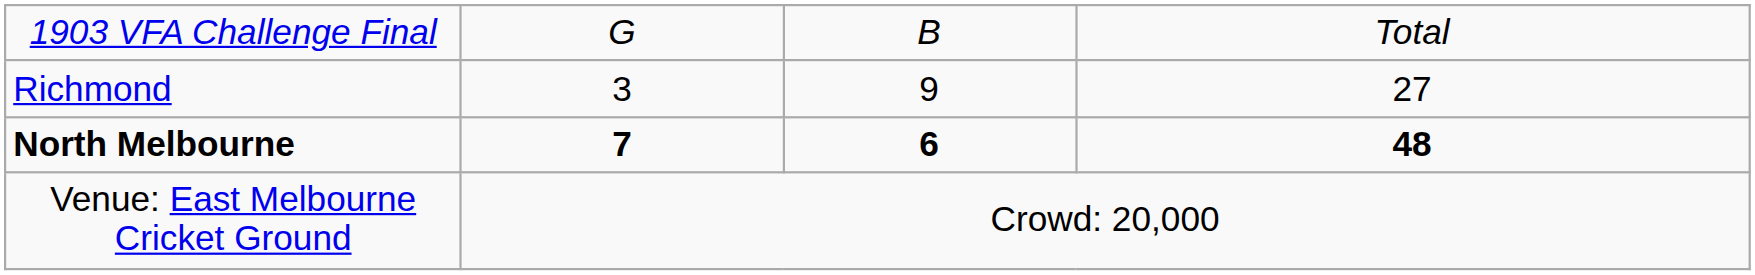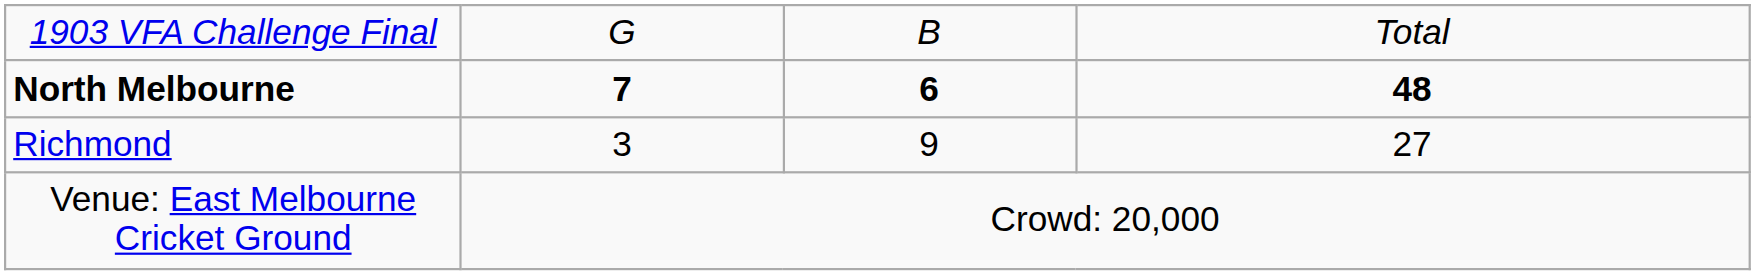 <table class="wikitable" style="text-align:center; width:40%">
 <tr>
 <td width=200><em><a href='#'>1903 VFA Challenge Final</a></em></td>
 <td><em>G</em></td>
 <td><em>B</em></td>
 <td><em>Total</em></td>
 </tr>
 <tr>
+<td style="text-align:left"><strong>North Melbourne</strong></td>
+<td><strong>7</strong></td>
+<td><strong>6</strong></td>
+<td><strong>48</strong></td>
+</tr>
+<tr>
 <td style="text-align:left"><a href='#'>Richmond</a></td>
 <td>3</td>
 <td>9</td>
 <td>27</td>
 </tr>
 <tr>
-<td style="text-align:left"><strong>North Melbourne</strong></td>
-<td><strong>7</strong></td>
-<td><strong>6</strong></td>
-<td><strong>48</strong></td>
-</tr>
-<tr>
 <td>Venue: <a href='#'>East Melbourne Cricket Ground</a></td>
 <td colspan=3>Crowd: 20,000</td>
 </tr>
 </table>
